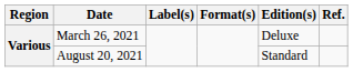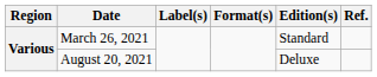 <table class="wikitable plainrowheaders">
 <tr>
 <th scope="col">Region</th>
 <th scope="col">Date</th>
 <th scope="col">Label(s)</th>
 <th scope="col">Format(s)</th>
 <th scope="col">Edition(s)</th>
 <th scope="col">Ref.</th>
 </tr>
 <tr>
 <th scope="row" rowspan="2">Various</th>
 <td>March 26, 2021</td>
 <td rowspan="2"></td>
 <td rowspan="2"></td>
-<td>Deluxe</td>
+<td>Standard</td>
 <td style="text-align: center"></td>
 </tr>
 <tr>
 <td>August 20, 2021</td>
-<td>Standard</td>
+<td>Deluxe</td>
 <td style="text-align: center"></td>
 </tr>
 </table>
